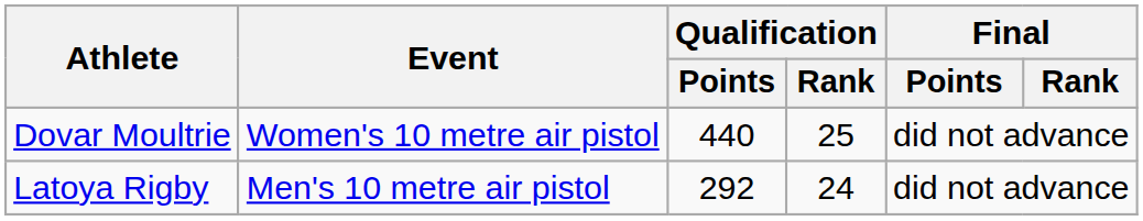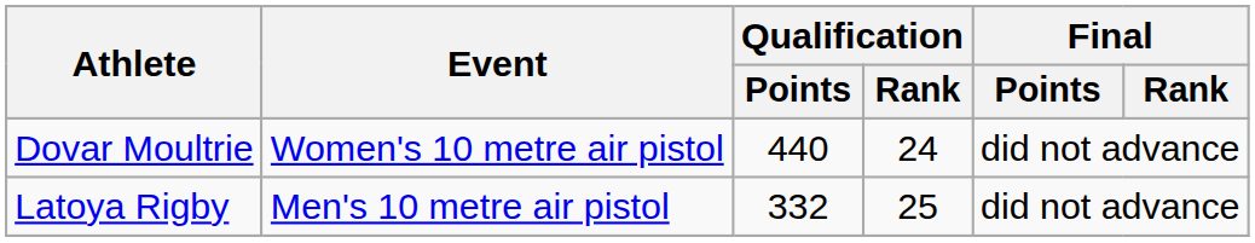 <table class="wikitable" style="font-size:90%">
 <tr>
 <th rowspan=2>Athlete</th>
 <th rowspan=2>Event</th>
 <th colspan=2>Qualification</th>
 <th colspan=2>Final</th>
 </tr>
 <tr style="font-size:95%">
 <th>Points</th>
 <th>Rank</th>
 <th>Points</th>
 <th>Rank</th>
 </tr>
 <tr align=center>
 <td align=left><a href='#'>Dovar Moultrie</a></td>
 <td align=left><a href='#'>Women's 10 metre air pistol</a></td>
 <td>440</td>
-<td>25</td>
+<td>24</td>
 <td colspan=2>did not advance</td>
 </tr>
 <tr align=center>
 <td align=left><a href='#'>Latoya Rigby</a></td>
 <td align=left><a href='#'>Men's 10 metre air pistol</a></td>
-<td>292</td>
-<td>24</td>
+<td>332</td>
+<td>25</td>
 <td colspan=2>did not advance</td>
 </tr>
 </table>
